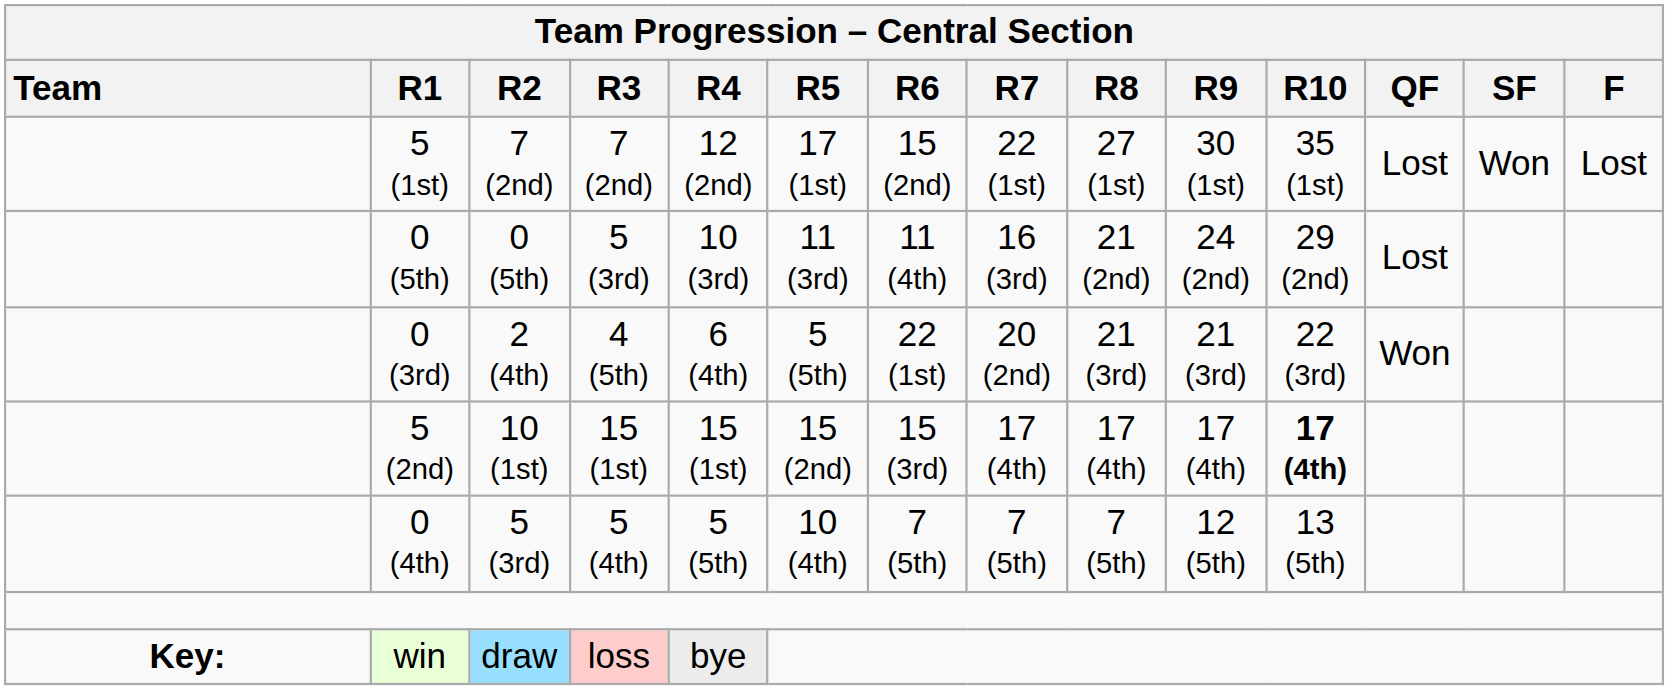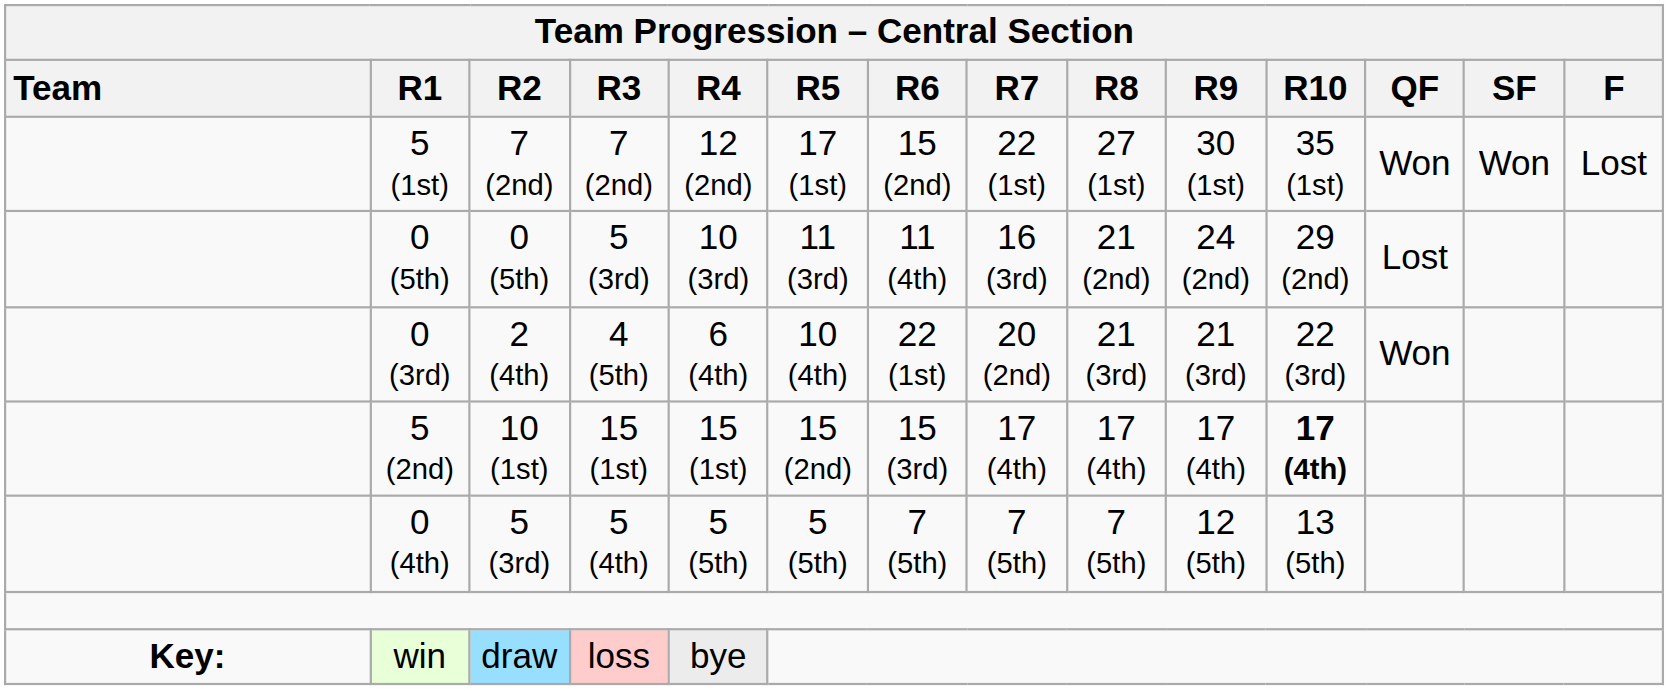 <table class="wikitable collapsible" style="text-align:center; font-size:100%; width:60%;">
 <tr>
 <th colspan="100%" cellpadding="0" cellspacing="0">Team Progression – Central Section</th>
 </tr>
 <tr>
 <th style="text-align:left; width:22%;">Team</th>
 <th style="width:6%;">R1</th>
 <th style="width:6%;">R2</th>
 <th style="width:6%;">R3</th>
 <th style="width:6%;">R4</th>
 <th style="width:6%;">R5</th>
 <th style="width:6%;">R6</th>
 <th style="width:6%;">R7</th>
 <th style="width:6%;">R8</th>
 <th style="width:6%;">R9</th>
 <th style="width:6%;">R10</th>
 <th style="width:6%;">QF</th>
 <th style="width:6%;">SF</th>
 <th style="width:6%;">F</th>
 </tr>
 <tr>
 <td style="text-align:left;"></td>
 <td>5 <br> <small>(1st)</small></td>
 <td>7 <br> <small>(2nd)</small></td>
 <td>7 <br> <small>(2nd)</small></td>
 <td>12 <br> <small>(2nd)</small></td>
 <td>17 <br> <small>(1st)</small></td>
 <td>15 <br> <small>(2nd)</small></td>
 <td>22 <br> <small>(1st)</small></td>
 <td>27 <br> <small>(1st)</small></td>
 <td>30 <br> <small>(1st)</small></td>
 <td>35 <br> <small>(1st)</small></td>
-<td>Lost</td>
+<td>Won</td>
 <td>Won</td>
 <td>Lost</td>
 </tr>
 <tr>
 <td style="text-align:left;"></td>
 <td>0 <br> <small>(5th)</small></td>
 <td>0 <br> <small>(5th)</small></td>
 <td>5 <br> <small>(3rd)</small></td>
 <td>10 <br> <small>(3rd)</small></td>
 <td>11 <br> <small>(3rd)</small></td>
 <td>11 <br> <small>(4th)</small></td>
 <td>16 <br> <small>(3rd)</small></td>
 <td>21 <br> <small>(2nd)</small></td>
 <td>24 <br> <small>(2nd)</small></td>
 <td>29 <br> <small>(2nd)</small></td>
 <td>Lost</td>
 <td> </td>
 <td> </td>
 </tr>
 <tr>
 <td style="text-align:left;"></td>
 <td>0 <br> <small>(3rd)</small></td>
 <td>2 <br> <small>(4th)</small></td>
 <td>4 <br> <small>(5th)</small></td>
 <td>6 <br> <small>(4th)</small></td>
-<td>5 <br> <small>(5th)</small></td>
+<td>10 <br> <small>(4th)</small></td>
 <td>22 <br> <small>(1st)</small></td>
 <td>20 <br> <small>(2nd)</small></td>
 <td>21 <br> <small>(3rd)</small></td>
 <td>21 <br> <small>(3rd)</small></td>
 <td>22 <br> <small>(3rd)</small></td>
 <td>Won</td>
 <td> </td>
 <td> </td>
 </tr>
 <tr>
 <td style="text-align:left;"></td>
 <td>5 <br> <small>(2nd)</small></td>
 <td>10 <br> <small>(1st)</small></td>
 <td>15 <br> <small>(1st)</small></td>
 <td>15 <br> <small>(1st)</small></td>
 <td>15 <br> <small>(2nd)</small></td>
 <td>15 <br> <small>(3rd)</small></td>
 <td>17 <br> <small>(4th)</small></td>
 <td>17 <br> <small>(4th)</small></td>
 <td>17 <br> <small>(4th)</small></td>
 <td><strong>17 <br> <small>(4th)</small></strong></td>
 <td> </td>
 <td> </td>
 <td> </td>
 </tr>
 <tr>
 <td style="text-align:left;"></td>
 <td>0 <br> <small>(4th)</small></td>
 <td>5 <br> <small>(3rd)</small></td>
 <td>5 <br> <small>(4th)</small></td>
 <td>5 <br> <small>(5th)</small></td>
-<td>10 <br> <small>(4th)</small></td>
+<td>5 <br> <small>(5th)</small></td>
 <td>7 <br> <small>(5th)</small></td>
 <td>7 <br> <small>(5th)</small></td>
 <td>7 <br> <small>(5th)</small></td>
 <td>12 <br> <small>(5th)</small></td>
 <td>13 <br> <small>(5th)</small></td>
 <td> </td>
 <td> </td>
 <td> </td>
 </tr>
 <tr>
 <td colspan="100%" style="text-align:center; height: 10px;"></td>
 </tr>
 <tr>
 <td><strong>Key:</strong></td>
 <td style="background:#E8FFD8;">win</td>
 <td style="background:#97DEFF;">draw</td>
 <td style="background:#FFCCCC;">loss</td>
 <td style="background:#ECECEC;">bye</td>
 <td colspan="100%"></td>
 </tr>
 </table>
